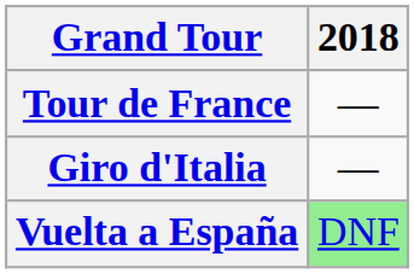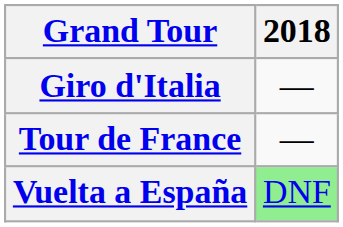 <table class="wikitable plainrowheaders">
 <tr>
 <th scope="col"><a href='#'>Grand Tour</a></th>
 <th scope="col">2018</th>
 </tr>
 <tr style="text-align:center;">
-<th scope="row"> <a href='#'>Tour de France</a></th>
+<th scope="row"> <a href='#'>Giro d'Italia</a></th>
 <td>—</td>
 </tr>
 <tr style="text-align:center;">
-<th scope="row"> <a href='#'>Giro d'Italia</a></th>
+<th scope="row"> <a href='#'>Tour de France</a></th>
 <td>—</td>
 </tr>
 <tr style="text-align:center;">
 <th scope="row"> <a href='#'>Vuelta a España</a></th>
 <td style="background: lightgreen;"><a href='#'>DNF</a></td>
 </tr>
 </table>
